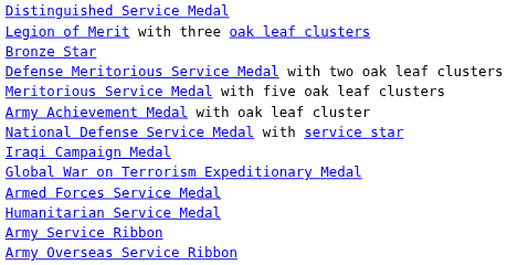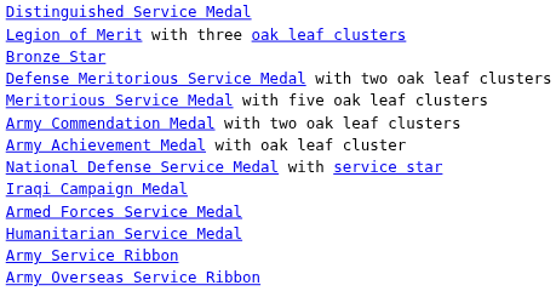 <table>
 <tr>
 <td></td>
 <td><a href='#'>Distinguished Service Medal</a></td>
 </tr>
 <tr>
 <td></td>
 <td><a href='#'>Legion of Merit</a> with three <a href='#'>oak leaf clusters</a></td>
 </tr>
 <tr>
 <td></td>
 <td><a href='#'>Bronze Star</a></td>
 </tr>
 <tr>
 <td></td>
 <td><a href='#'>Defense Meritorious Service Medal</a> with two oak leaf clusters</td>
 </tr>
 <tr>
 <td></td>
 <td><a href='#'>Meritorious Service Medal</a> with five oak leaf clusters</td>
 </tr>
 <tr>
 <td></td>
+<td><a href='#'>Army Commendation Medal</a> with two oak leaf clusters</td>
+</tr>
+<tr>
+<td></td>
 <td><a href='#'>Army Achievement Medal</a> with oak leaf cluster</td>
 </tr>
 <tr>
 <td></td>
 <td><a href='#'>National Defense Service Medal</a> with <a href='#'>service star</a></td>
 </tr>
 <tr>
 <td></td>
 <td><a href='#'>Iraqi Campaign Medal</a></td>
-</tr>
-<tr>
-<td></td>
-<td><a href='#'>Global War on Terrorism Expeditionary Medal</a></td>
 </tr>
 <tr>
 <td></td>
 <td><a href='#'>Armed Forces Service Medal</a></td>
 </tr>
 <tr>
 <td></td>
 <td><a href='#'>Humanitarian Service Medal</a></td>
 </tr>
 <tr>
 <td></td>
 <td><a href='#'>Army Service Ribbon</a></td>
 </tr>
 <tr>
 <td></td>
 <td><a href='#'>Army Overseas Service Ribbon</a></td>
 </tr>
 </table>
